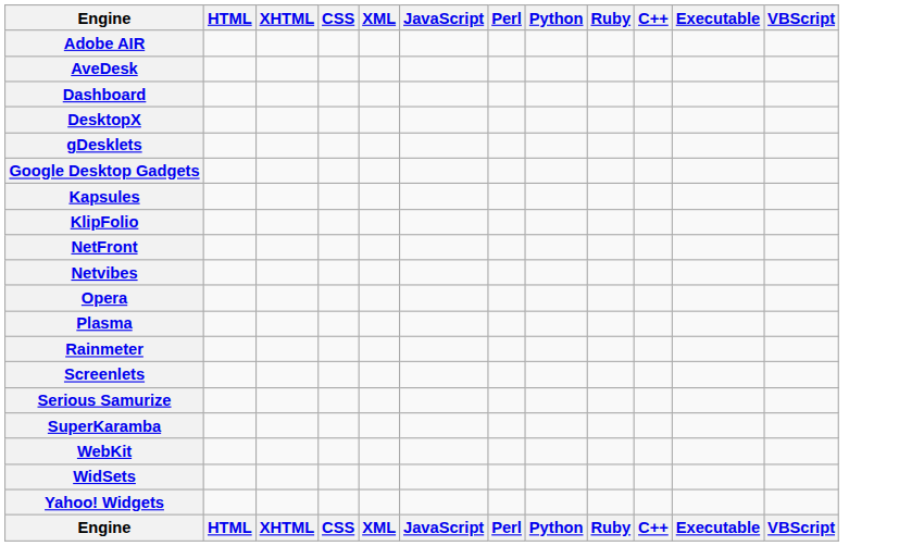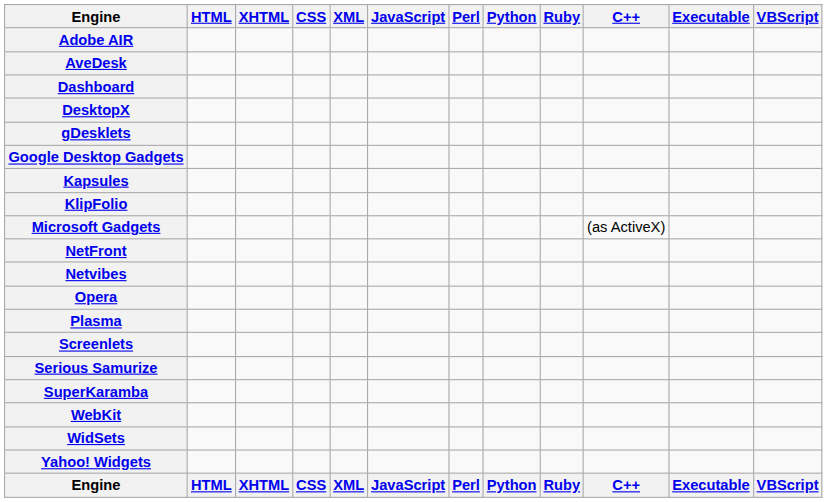 <table class="wikitable sortable" style="text-align: center; font-size: smaller; width: auto; table-layout: fixed;">
 <tr>
 <th style="width: 12em;">Engine</th>
 <th><a href='#'>HTML</a></th>
 <th><a href='#'>XHTML</a></th>
 <th><a href='#'>CSS</a></th>
 <th><a href='#'>XML</a></th>
 <th><a href='#'>JavaScript</a></th>
 <th><a href='#'>Perl</a></th>
 <th><a href='#'>Python</a></th>
 <th><a href='#'>Ruby</a></th>
 <th><a href='#'>C++</a></th>
 <th><a href='#'>Executable</a></th>
 <th><a href='#'>VBScript</a></th>
 </tr>
 <tr>
 <th><a href='#'>Adobe AIR</a></th>
 <td></td>
 <td></td>
 <td></td>
 <td></td>
 <td></td>
 <td></td>
 <td></td>
 <td></td>
 <td></td>
 <td></td>
 <td></td>
 </tr>
 <tr>
 <th><a href='#'>AveDesk</a></th>
 <td></td>
 <td></td>
 <td></td>
 <td></td>
 <td></td>
 <td></td>
 <td></td>
 <td></td>
 <td></td>
 <td></td>
 <td></td>
 </tr>
 <tr>
 <th><a href='#'>Dashboard</a></th>
 <td></td>
 <td></td>
 <td></td>
 <td></td>
 <td></td>
 <td></td>
 <td></td>
 <td></td>
 <td></td>
 <td></td>
 <td></td>
 </tr>
 <tr>
 <th><a href='#'>DesktopX</a></th>
 <td></td>
 <td></td>
 <td></td>
 <td></td>
 <td></td>
 <td></td>
 <td></td>
 <td></td>
 <td></td>
 <td></td>
 <td></td>
 </tr>
 <tr>
 <th><a href='#'>gDesklets</a></th>
 <td></td>
 <td></td>
 <td></td>
 <td></td>
 <td></td>
 <td></td>
 <td></td>
 <td></td>
 <td></td>
 <td></td>
 <td></td>
 </tr>
 <tr>
 <th><a href='#'>Google Desktop Gadgets</a></th>
 <td></td>
 <td></td>
 <td></td>
 <td></td>
 <td></td>
 <td></td>
 <td></td>
 <td></td>
 <td></td>
 <td></td>
 <td></td>
 </tr>
 <tr>
 <th><a href='#'>Kapsules</a></th>
 <td></td>
 <td></td>
 <td></td>
 <td></td>
 <td></td>
 <td></td>
 <td></td>
 <td></td>
 <td></td>
 <td></td>
 <td></td>
 </tr>
 <tr>
 <th><a href='#'>KlipFolio</a></th>
 <td></td>
 <td></td>
 <td></td>
 <td></td>
 <td></td>
 <td></td>
 <td></td>
 <td></td>
 <td></td>
 <td></td>
 <td></td>
 </tr>
 <tr>
+<th><a href='#'>Microsoft Gadgets</a></th>
+<td></td>
+<td></td>
+<td></td>
+<td></td>
+<td></td>
+<td></td>
+<td></td>
+<td></td>
+<td> (as ActiveX)</td>
+<td></td>
+<td></td>
+</tr>
+<tr>
 <th><a href='#'>NetFront</a></th>
 <td></td>
 <td></td>
 <td></td>
 <td></td>
 <td></td>
 <td></td>
 <td></td>
 <td></td>
 <td></td>
 <td></td>
 <td></td>
 </tr>
 <tr>
 <th><a href='#'>Netvibes</a></th>
 <td></td>
 <td></td>
 <td></td>
 <td></td>
 <td></td>
 <td></td>
 <td></td>
 <td></td>
 <td></td>
 <td></td>
 <td></td>
 </tr>
 <tr>
 <th><a href='#'>Opera</a></th>
 <td></td>
 <td></td>
 <td></td>
 <td></td>
 <td></td>
 <td></td>
 <td></td>
 <td></td>
 <td></td>
 <td></td>
 <td></td>
 </tr>
 <tr>
 <th><a href='#'>Plasma</a></th>
-<td></td>
-<td></td>
-<td></td>
-<td></td>
-<td></td>
-<td></td>
-<td></td>
-<td></td>
-<td></td>
-<td></td>
-<td></td>
-</tr>
-<tr>
-<th><a href='#'>Rainmeter</a></th>
 <td></td>
 <td></td>
 <td></td>
 <td></td>
 <td></td>
 <td></td>
 <td></td>
 <td></td>
 <td></td>
 <td></td>
 <td></td>
 </tr>
 <tr>
 <th><a href='#'>Screenlets</a></th>
 <td></td>
 <td></td>
 <td></td>
 <td></td>
 <td></td>
 <td></td>
 <td></td>
 <td></td>
 <td></td>
 <td></td>
 <td></td>
 </tr>
 <tr>
 <th><a href='#'>Serious Samurize</a></th>
 <td></td>
 <td></td>
 <td></td>
 <td></td>
 <td></td>
 <td></td>
 <td></td>
 <td></td>
 <td></td>
 <td></td>
 <td></td>
 </tr>
 <tr>
 <th><a href='#'>SuperKaramba</a></th>
 <td></td>
 <td></td>
 <td></td>
 <td></td>
 <td></td>
 <td></td>
 <td></td>
 <td></td>
 <td></td>
 <td></td>
 <td></td>
 </tr>
 <tr>
 <th><a href='#'>WebKit</a></th>
 <td></td>
 <td></td>
 <td></td>
 <td></td>
 <td></td>
 <td></td>
 <td></td>
 <td></td>
 <td></td>
 <td></td>
 <td></td>
 </tr>
 <tr>
 <th><a href='#'>WidSets</a></th>
 <td></td>
 <td></td>
 <td></td>
 <td></td>
 <td></td>
 <td></td>
 <td></td>
 <td></td>
 <td></td>
 <td></td>
 <td></td>
 </tr>
 <tr>
 <th><a href='#'>Yahoo! Widgets</a></th>
 <td></td>
 <td></td>
 <td></td>
 <td></td>
 <td></td>
 <td></td>
 <td></td>
 <td></td>
 <td></td>
 <td></td>
 <td></td>
 </tr>
 <tr class="sortbottom">
 <th>Engine</th>
 <th><a href='#'>HTML</a></th>
 <th><a href='#'>XHTML</a></th>
 <th><a href='#'>CSS</a></th>
 <th><a href='#'>XML</a></th>
 <th><a href='#'>JavaScript</a></th>
 <th><a href='#'>Perl</a></th>
 <th><a href='#'>Python</a></th>
 <th><a href='#'>Ruby</a></th>
 <th><a href='#'>C++</a></th>
 <th><a href='#'>Executable</a></th>
 <th><a href='#'>VBScript</a></th>
 </tr>
 </table>
